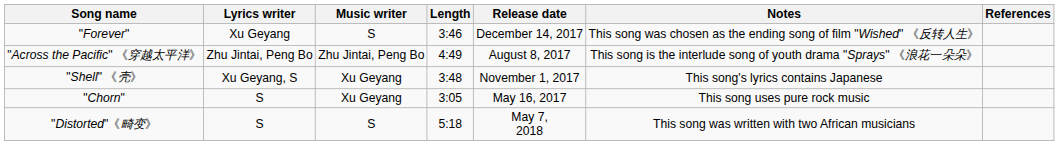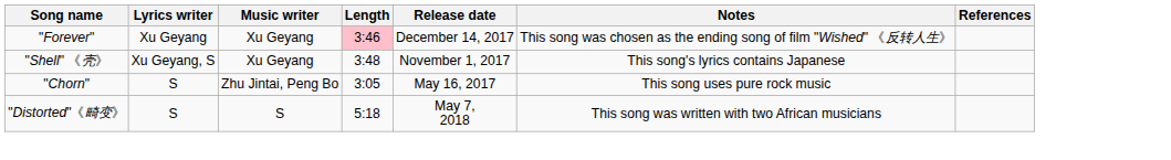 <table class="wikitable" style="text-align:center; ">
 <tr>
 <th>Song name</th>
 <th>Lyrics writer</th>
 <th>Music writer</th>
 <th>Length</th>
 <th>Release date</th>
 <th>Notes</th>
 <th>References</th>
 </tr>
 <tr>
 <td>"<em>Forever</em>"</td>
 <td>Xu Geyang</td>
-<td>S</td>
-<td>3:46</td>
+<td>Xu Geyang</td>
+<td style="background: pink;">3:46</td>
 <td>December 14, 2017</td>
 <td>This song was chosen as the ending song of film "<em>Wished</em>" 《<em>反转人生</em>》</td>
-<td></td>
-</tr>
-<tr>
-<td>"<em>Across the Pacific</em>" 《<em>穿越太平洋</em>》</td>
-<td>Zhu Jintai, Peng Bo</td>
-<td>Zhu Jintai, Peng Bo</td>
-<td>4:49</td>
-<td>August 8, 2017</td>
-<td>This song is the interlude song of youth drama "<em>Sprays</em>" 《<em>浪花一朵朵</em>》</td>
 <td></td>
 </tr>
 <tr>
 <td>"<em>Shell</em>" 《<em>壳</em>》</td>
 <td>Xu Geyang, S</td>
 <td>Xu Geyang</td>
 <td>3:48</td>
 <td>November 1, 2017</td>
 <td>This song's lyrics contains Japanese</td>
 <td></td>
 </tr>
 <tr>
 <td>"<em>Chorn</em>"</td>
 <td>S</td>
-<td>Xu Geyang</td>
+<td>Zhu Jintai, Peng Bo</td>
 <td>3:05</td>
 <td>May 16, 2017</td>
 <td>This song uses pure rock music</td>
 <td></td>
 </tr>
 <tr>
 <td>"<em>Distorted</em>"《<em>畸变</em>》</td>
 <td>S</td>
 <td>S</td>
 <td>5:18</td>
 <td>May 7,<br>2018</td>
 <td>This song was written with two African musicians</td>
 <td></td>
 </tr>
 </table>
